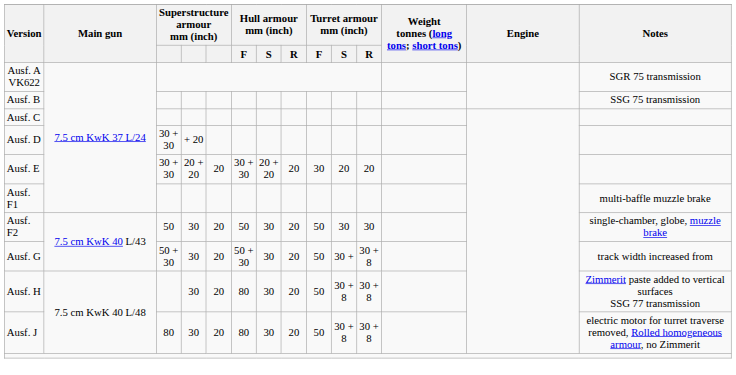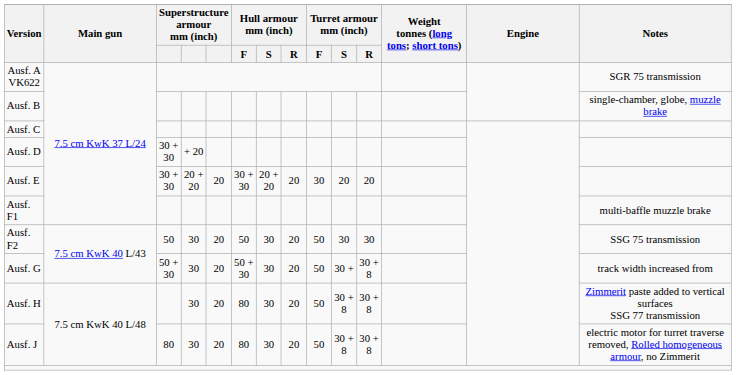 <table class="wikitable" style="text-align: center;">
 <tr>
 </tr>
 <tr>
 <th style="width: 40px;" rowspan= "2">Version</th>
 <th style="width: 160px;" rowspan= "2">Main gun</th>
 <th colspan= "3" style="width: 80px;">Superstructure armour<br>mm (inch)</th>
 <th colspan= "3" style="width: 80px;">Hull armour<br>mm (inch)</th>
 <th colspan= "3" style="width: 80px;">Turret armour<br>mm (inch)</th>
 <th style="width: 120px;" rowspan= "2">Weight<br>tonnes (<a href='#'>long tons</a>; <a href='#'>short tons</a>)</th>
 <th style="width: 160px;" rowspan= "2">Engine</th>
 <th style="width: 220px;" rowspan= "2">Notes</th>
 </tr>
 <tr>
 <th style="width: 30px;"></th>
 <th style="width: 30px;"></th>
 <th style="width: 30px;"></th>
 <th style="width: 30px;">F</th>
 <th style="width: 30px;">S</th>
 <th style="width: 30px;">R</th>
 <th style="width: 30px;">F</th>
 <th style="width: 30px;">S</th>
 <th style="width: 30px;">R</th>
 </tr>
 <tr>
 <td>Ausf. A <br> VK622</td>
 <td rowspan="6"><a href='#'>7.5 cm KwK 37 L/24</a></td>
 <td colspan= "9"></td>
 <td></td>
 <td rowspan="2"><br></td>
 <td>SGR 75 transmission</td>
 </tr>
 <tr>
 <td style="text-align: left;">Ausf. B</td>
 <td></td>
 <td></td>
 <td></td>
 <td></td>
 <td></td>
 <td></td>
 <td></td>
 <td></td>
 <td></td>
 <td></td>
-<td>SSG 75 transmission</td>
+<td>single-chamber, globe, <a href='#'>muzzle brake</a></td>
 </tr>
 <tr>
 <td style="text-align: left;">Ausf. C</td>
 <td></td>
 <td></td>
 <td></td>
 <td></td>
 <td></td>
 <td></td>
 <td></td>
 <td></td>
 <td></td>
 <td></td>
 <td rowspan="8"><br></td>
 <td></td>
 </tr>
 <tr>
 <td style="text-align: left;">Ausf. D</td>
 <td>30 + 30</td>
 <td> + 20</td>
 <td></td>
 <td></td>
 <td></td>
 <td></td>
 <td></td>
 <td></td>
 <td></td>
 <td></td>
 <td></td>
 </tr>
 <tr>
 <td style="text-align: left;">Ausf. E</td>
 <td>30 + 30</td>
 <td>20 + 20</td>
 <td>20</td>
 <td>30 + 30</td>
 <td>20 + 20</td>
 <td>20</td>
 <td>30</td>
 <td>20</td>
 <td>20</td>
 <td></td>
 <td></td>
 </tr>
 <tr>
 <td style="text-align: left;">Ausf. F1</td>
 <td></td>
 <td></td>
 <td></td>
 <td></td>
 <td></td>
 <td></td>
 <td></td>
 <td></td>
 <td></td>
 <td></td>
 <td>multi-baffle muzzle brake</td>
 </tr>
 <tr>
 <td style="text-align: left;">Ausf. F2</td>
 <td rowspan="2"><a href='#'>7.5 cm KwK 40</a> L/43</td>
 <td>50</td>
 <td>30</td>
 <td>20</td>
 <td>50</td>
 <td>30</td>
 <td>20</td>
 <td>50</td>
 <td>30</td>
 <td>30</td>
 <td></td>
-<td>single-chamber, globe, <a href='#'>muzzle brake</a></td>
+<td>SSG 75 transmission</td>
 </tr>
 <tr>
 <td style="text-align: left;">Ausf. G</td>
 <td>50 + 30</td>
 <td>30</td>
 <td>20</td>
 <td>50 + 30</td>
 <td>30</td>
 <td>20</td>
 <td>50</td>
 <td>30 + </td>
 <td>30 + 8</td>
 <td></td>
 <td>track width increased from </td>
 </tr>
 <tr>
 <td style="text-align: left;">Ausf. H</td>
 <td rowspan="2">7.5 cm KwK 40 L/48</td>
 <td></td>
 <td>30</td>
 <td>20</td>
 <td>80</td>
 <td>30</td>
 <td>20</td>
 <td>50</td>
 <td>30 + 8</td>
 <td>30 + 8</td>
 <td></td>
 <td><a href='#'>Zimmerit</a> paste added to vertical surfaces<br>SSG 77 transmission</td>
 </tr>
 <tr>
 <td style="text-align: left;">Ausf. J</td>
 <td>80</td>
 <td>30</td>
 <td>20</td>
 <td>80</td>
 <td>30</td>
 <td>20</td>
 <td>50</td>
 <td>30 + 8</td>
 <td>30 + 8</td>
 <td></td>
 <td>electric motor for turret traverse removed, <a href='#'>Rolled homogeneous armour</a>, no Zimmerit</td>
 </tr>
 <tr>
 <td colspan=14></td>
 </tr>
 </table>
